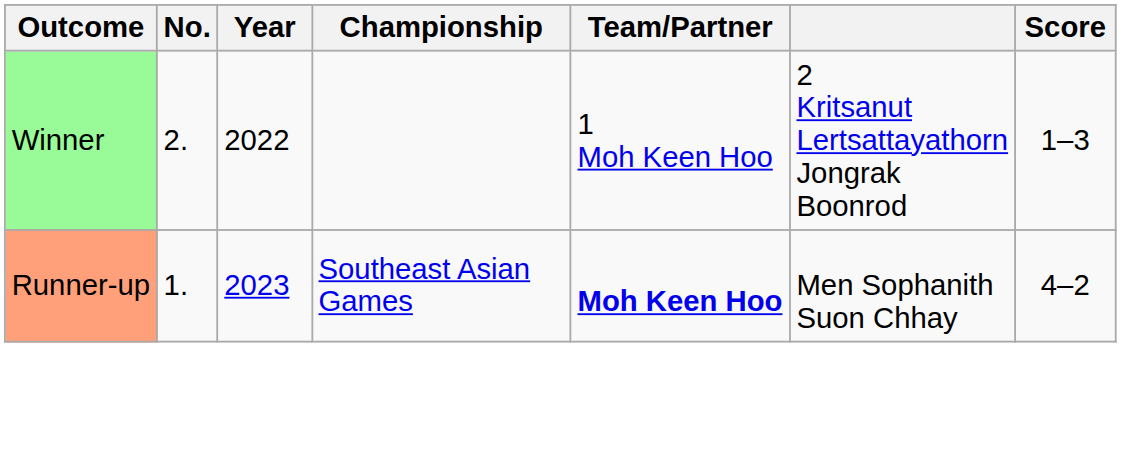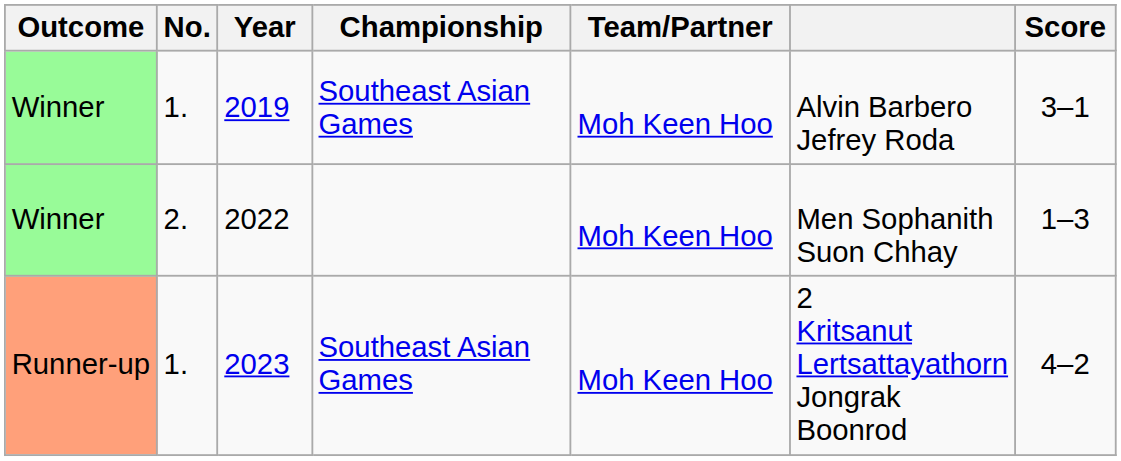 <table class="sortable wikitable">
 <tr>
 <th width="80">Outcome</th>
 <th width="20">No.</th>
 <th width="50">Year</th>
 <th width="150">Championship</th>
 <th width="120">Team/Partner</th>
 <th width="100"></th>
 <th width="50">Score</th>
 </tr>
 <tr>
 <td style="background:#98fb98;">Winner</td>
+<td>1.</td>
+<td><a href='#'>2019</a></td>
+<td><a href='#'>Southeast Asian Games</a></td>
+<td><br><a href='#'>Moh Keen Hoo</a></td>
+<td><br>Alvin Barbero<br>Jefrey Roda</td>
+<td align="center">3–1</td>
+</tr>
+<tr>
+<td style="background:#98fb98;">Winner</td>
 <td>2.</td>
 <td>2022</td>
 <td></td>
-<td> 1<br><a href='#'>Moh Keen Hoo</a></td>
-<td> 2<br><a href='#'>Kritsanut Lertsattayathorn</a><br>Jongrak Boonrod</td>
+<td><br><a href='#'>Moh Keen Hoo</a></td>
+<td><br>Men Sophanith<br>Suon Chhay</td>
 <td align="center">1–3</td>
 </tr>
 <tr>
 <td style="background:#ffa07a;">Runner-up</td>
 <td>1.</td>
 <td><a href='#'>2023</a></td>
 <td><a href='#'>Southeast Asian Games</a></td>
-<td><strong><br><a href='#'>Moh Keen Hoo</a></strong></td>
-<td><br>Men Sophanith<br>Suon Chhay</td>
+<td><br><a href='#'>Moh Keen Hoo</a></td>
+<td> 2<br><a href='#'>Kritsanut Lertsattayathorn</a><br>Jongrak Boonrod</td>
 <td align="center">4–2</td>
 </tr>
 </table>
